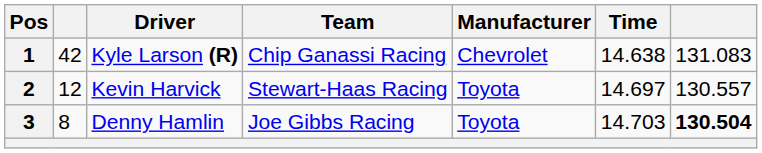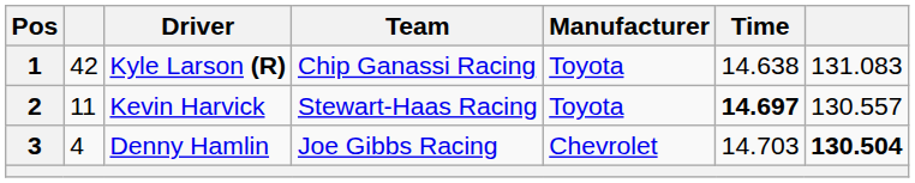 <table class="wikitable" style="font-size:95%">
 <tr>
 <th>Pos</th>
 <th></th>
 <th>Driver</th>
 <th>Team</th>
 <th>Manufacturer</th>
 <th>Time</th>
 <th></th>
 </tr>
 <tr>
 <th>1</th>
 <td>42</td>
 <td><a href='#'>Kyle Larson</a> <strong>(R)</strong></td>
 <td><a href='#'>Chip Ganassi Racing</a></td>
-<td><a href='#'>Chevrolet</a></td>
+<td><a href='#'>Toyota</a></td>
 <td>14.638</td>
 <td>131.083</td>
 </tr>
 <tr>
 <th>2</th>
-<td>12</td>
+<td>11</td>
 <td><a href='#'>Kevin Harvick</a></td>
 <td><a href='#'>Stewart-Haas Racing</a></td>
 <td><a href='#'>Toyota</a></td>
-<td>14.697</td>
+<td><strong>14.697</strong></td>
 <td>130.557</td>
 </tr>
 <tr>
 <th>3</th>
-<td>8</td>
+<td>4</td>
 <td><a href='#'>Denny Hamlin</a></td>
 <td><a href='#'>Joe Gibbs Racing</a></td>
-<td><a href='#'>Toyota</a></td>
+<td><a href='#'>Chevrolet</a></td>
 <td>14.703</td>
 <td><strong>130.504</strong></td>
 </tr>
 <tr>
 <th colspan="7"></th>
 </tr>
 </table>
